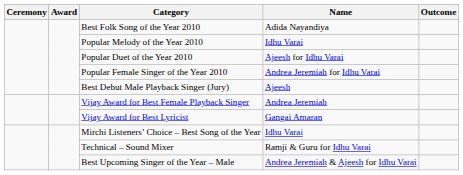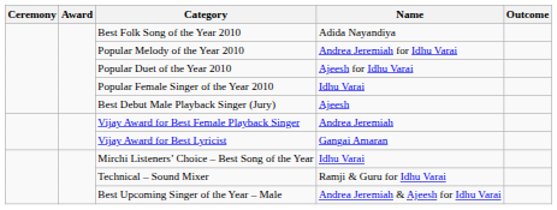 <table class="wikitable" style="font-size:95%;">
 <tr>
 <th>Ceremony</th>
 <th>Award</th>
 <th>Category</th>
 <th>Name</th>
 <th>Outcome</th>
 </tr>
 <tr>
 <td rowspan="5"></td>
 <td rowspan="5"></td>
 <td>Best Folk Song of the Year 2010</td>
 <td>Adida Nayandiya</td>
 <td></td>
 </tr>
 <tr>
 <td>Popular Melody of the Year 2010</td>
-<td><a href='#'>Idhu Varai</a></td>
+<td><a href='#'>Andrea Jeremiah</a> for <a href='#'>Idhu Varai</a></td>
 <td></td>
 </tr>
 <tr>
 <td>Popular Duet of the Year 2010</td>
 <td><a href='#'>Ajeesh</a> for <a href='#'>Idhu Varai</a></td>
 <td></td>
 </tr>
 <tr>
 <td>Popular Female Singer of the Year 2010</td>
-<td><a href='#'>Andrea Jeremiah</a> for <a href='#'>Idhu Varai</a></td>
+<td><a href='#'>Idhu Varai</a></td>
 <td></td>
 </tr>
 <tr>
 <td>Best Debut Male Playback Singer (Jury)</td>
 <td><a href='#'>Ajeesh</a></td>
 <td></td>
 </tr>
 <tr>
 <td rowspan="2"></td>
 <td rowspan="2"></td>
 <td><a href='#'>Vijay Award for Best Female Playback Singer</a></td>
 <td><a href='#'>Andrea Jeremiah</a></td>
 <td></td>
 </tr>
 <tr>
 <td><a href='#'>Vijay Award for Best Lyricist</a></td>
 <td><a href='#'>Gangai Amaran</a></td>
 <td></td>
 </tr>
 <tr>
 <td rowspan="3"></td>
 <td rowspan="3"></td>
 <td>Mirchi Listeners’ Choice – Best Song of the Year</td>
 <td><a href='#'>Idhu Varai</a></td>
 <td></td>
 </tr>
 <tr>
 <td>Technical – Sound Mixer</td>
 <td>Ramji & Guru for <a href='#'>Idhu Varai</a></td>
 <td></td>
 </tr>
 <tr>
 <td>Best Upcoming Singer of the Year – Male</td>
 <td><a href='#'>Andrea Jeremiah</a> & <a href='#'>Ajeesh</a> for <a href='#'>Idhu Varai</a></td>
 <td></td>
 </tr>
 </table>
